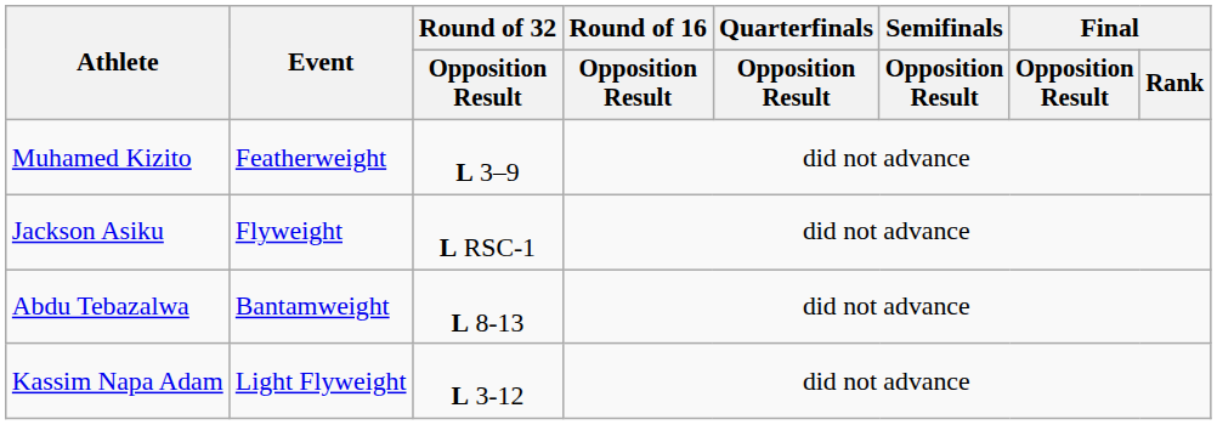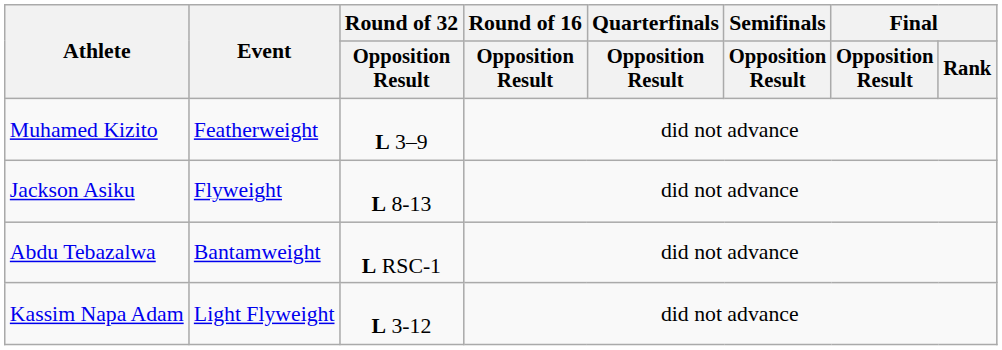 <table class="wikitable" style="font-size:90%">
 <tr>
 <th rowspan="2">Athlete</th>
 <th rowspan="2">Event</th>
 <th>Round of 32</th>
 <th>Round of 16</th>
 <th>Quarterfinals</th>
 <th>Semifinals</th>
 <th colspan=2>Final</th>
 </tr>
 <tr style="font-size:95%">
 <th>Opposition<br>Result</th>
 <th>Opposition<br>Result</th>
 <th>Opposition<br>Result</th>
 <th>Opposition<br>Result</th>
 <th>Opposition<br>Result</th>
 <th colspan=2>Rank</th>
 </tr>
 <tr align=center>
 <td align=left><a href='#'>Muhamed Kizito</a></td>
 <td align=left><a href='#'>Featherweight</a></td>
 <td><br><strong>L</strong> 3–9</td>
 <td colspan=6>did not advance</td>
 </tr>
 <tr align=center>
 <td align=left><a href='#'>Jackson Asiku</a></td>
 <td align=left><a href='#'>Flyweight</a></td>
-<td><br><strong>L</strong> RSC-1</td>
+<td><br><strong>L</strong> 8-13</td>
 <td colspan=6>did not advance</td>
 </tr>
 <tr align=center>
 <td align=left><a href='#'>Abdu Tebazalwa</a></td>
 <td align=left><a href='#'>Bantamweight</a></td>
-<td><br><strong>L</strong> 8-13</td>
+<td><br><strong>L</strong> RSC-1</td>
 <td colspan=6>did not advance</td>
 </tr>
 <tr align=center>
 <td align=left><a href='#'>Kassim Napa Adam</a></td>
 <td align=left><a href='#'>Light Flyweight</a></td>
 <td><br><strong>L</strong> 3-12</td>
 <td colspan=6>did not advance</td>
 </tr>
 </table>
